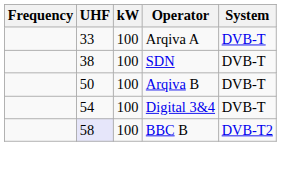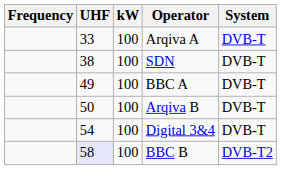 <table class="wikitable sortable">
 <tr>
 <th>Frequency</th>
 <th>UHF</th>
 <th>kW</th>
 <th>Operator</th>
 <th>System</th>
 </tr>
 <tr>
 <td></td>
 <td>33</td>
 <td>100</td>
 <td>Arqiva A</td>
 <td><a href='#'>DVB-T</a></td>
 </tr>
 <tr>
 <td></td>
 <td>38</td>
 <td>100</td>
 <td><a href='#'>SDN</a></td>
 <td>DVB-T</td>
 </tr>
 <tr>
 <td></td>
+<td>49</td>
+<td>100</td>
+<td>BBC A</td>
+<td>DVB-T</td>
+</tr>
+<tr>
+<td></td>
 <td>50</td>
 <td>100</td>
 <td><a href='#'>Arqiva</a> B</td>
 <td>DVB-T</td>
 </tr>
 <tr>
 <td></td>
 <td>54</td>
 <td>100</td>
 <td><a href='#'>Digital 3&4</a></td>
 <td>DVB-T</td>
 </tr>
 <tr>
 <td></td>
 <td style="background: lavender;">58</td>
 <td>100</td>
 <td><a href='#'>BBC</a> B</td>
 <td><a href='#'>DVB-T2</a></td>
 </tr>
 </table>
